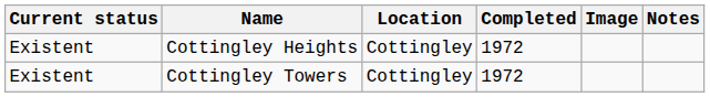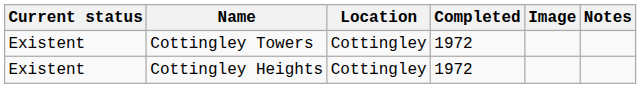 <table class="wikitable sortable">
 <tr>
 <th>Current status</th>
 <th>Name</th>
 <th>Location</th>
 <th>Completed</th>
 <th class="unsortable">Image</th>
 <th class="unsortable">Notes</th>
 </tr>
 <tr>
 <td>Existent</td>
-<td>Cottingley Heights</td>
+<td>Cottingley Towers</td>
 <td>Cottingley</td>
 <td>1972</td>
 <td></td>
 <td></td>
 </tr>
 <tr>
 <td>Existent</td>
-<td>Cottingley Towers</td>
+<td>Cottingley Heights</td>
 <td>Cottingley</td>
 <td>1972</td>
 <td></td>
 <td></td>
 </tr>
 </table>
